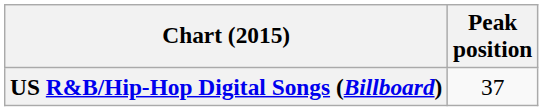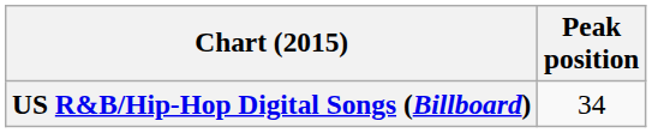 <table class="wikitable plainrowheaders" style="text-align:center">
 <tr>
 <th>Chart (2015)</th>
 <th>Peak<br>position</th>
 </tr>
 <tr>
 <th scope="row">US <a href='#'>R&B/Hip-Hop Digital Songs</a> (<em><a href='#'>Billboard</a></em>)</th>
-<td>37</td>
+<td>34</td>
 </tr>
 </table>
